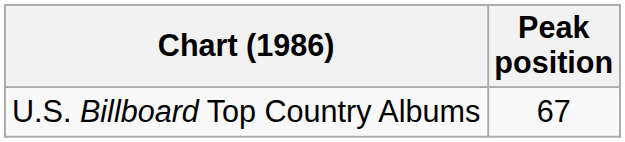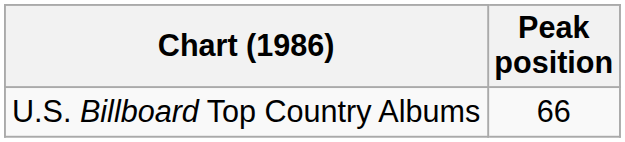 <table class="wikitable">
 <tr>
 <th>Chart (1986)</th>
 <th>Peak<br>position</th>
 </tr>
 <tr>
 <td>U.S. <em>Billboard</em> Top Country Albums</td>
-<td align="center">67</td>
+<td align="center">66</td>
 </tr>
 </table>
